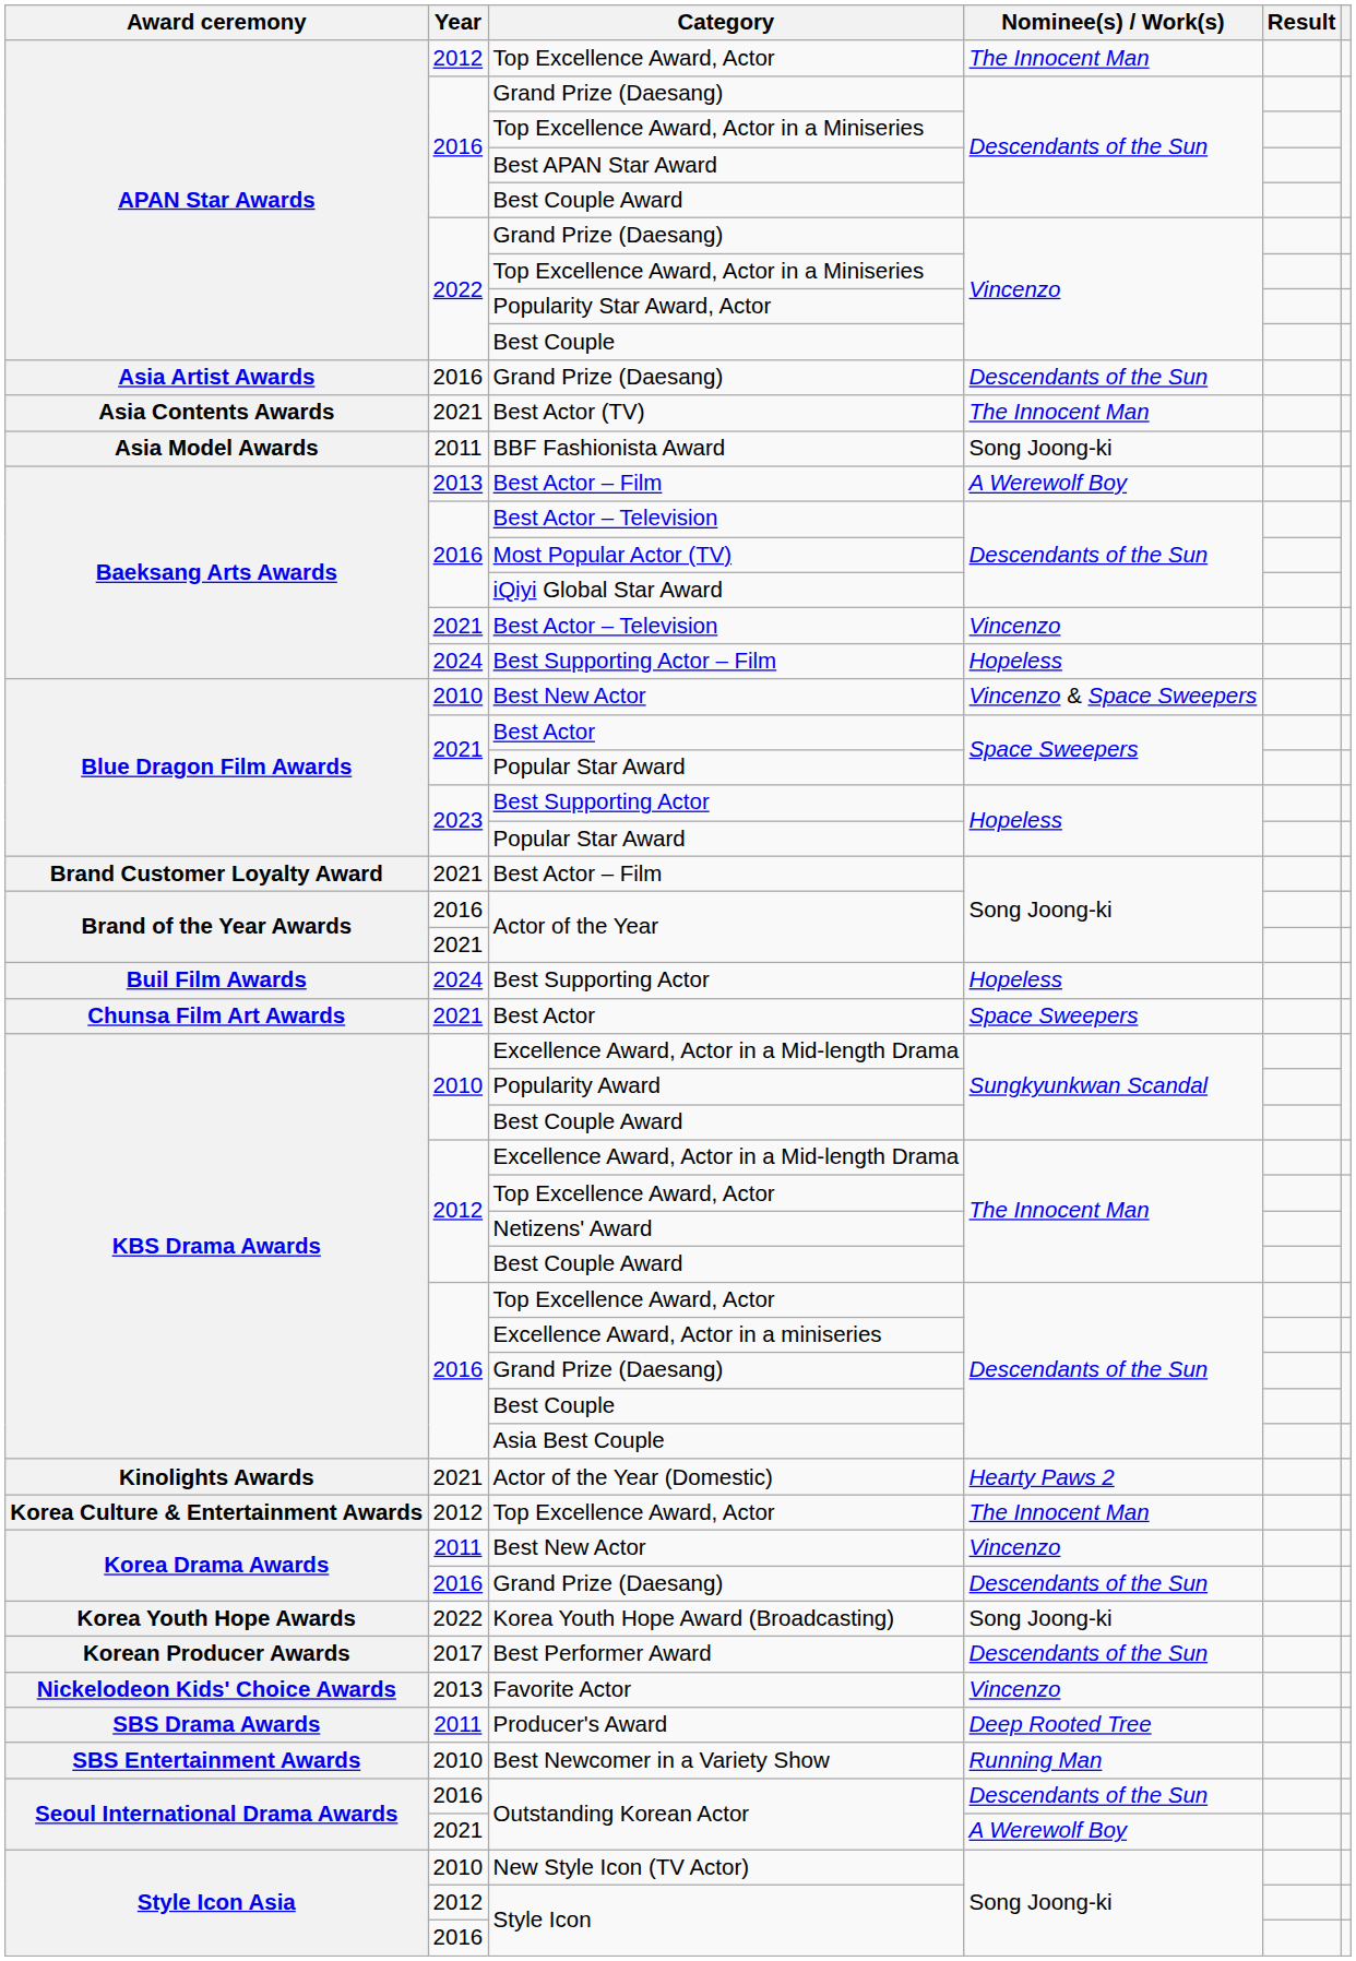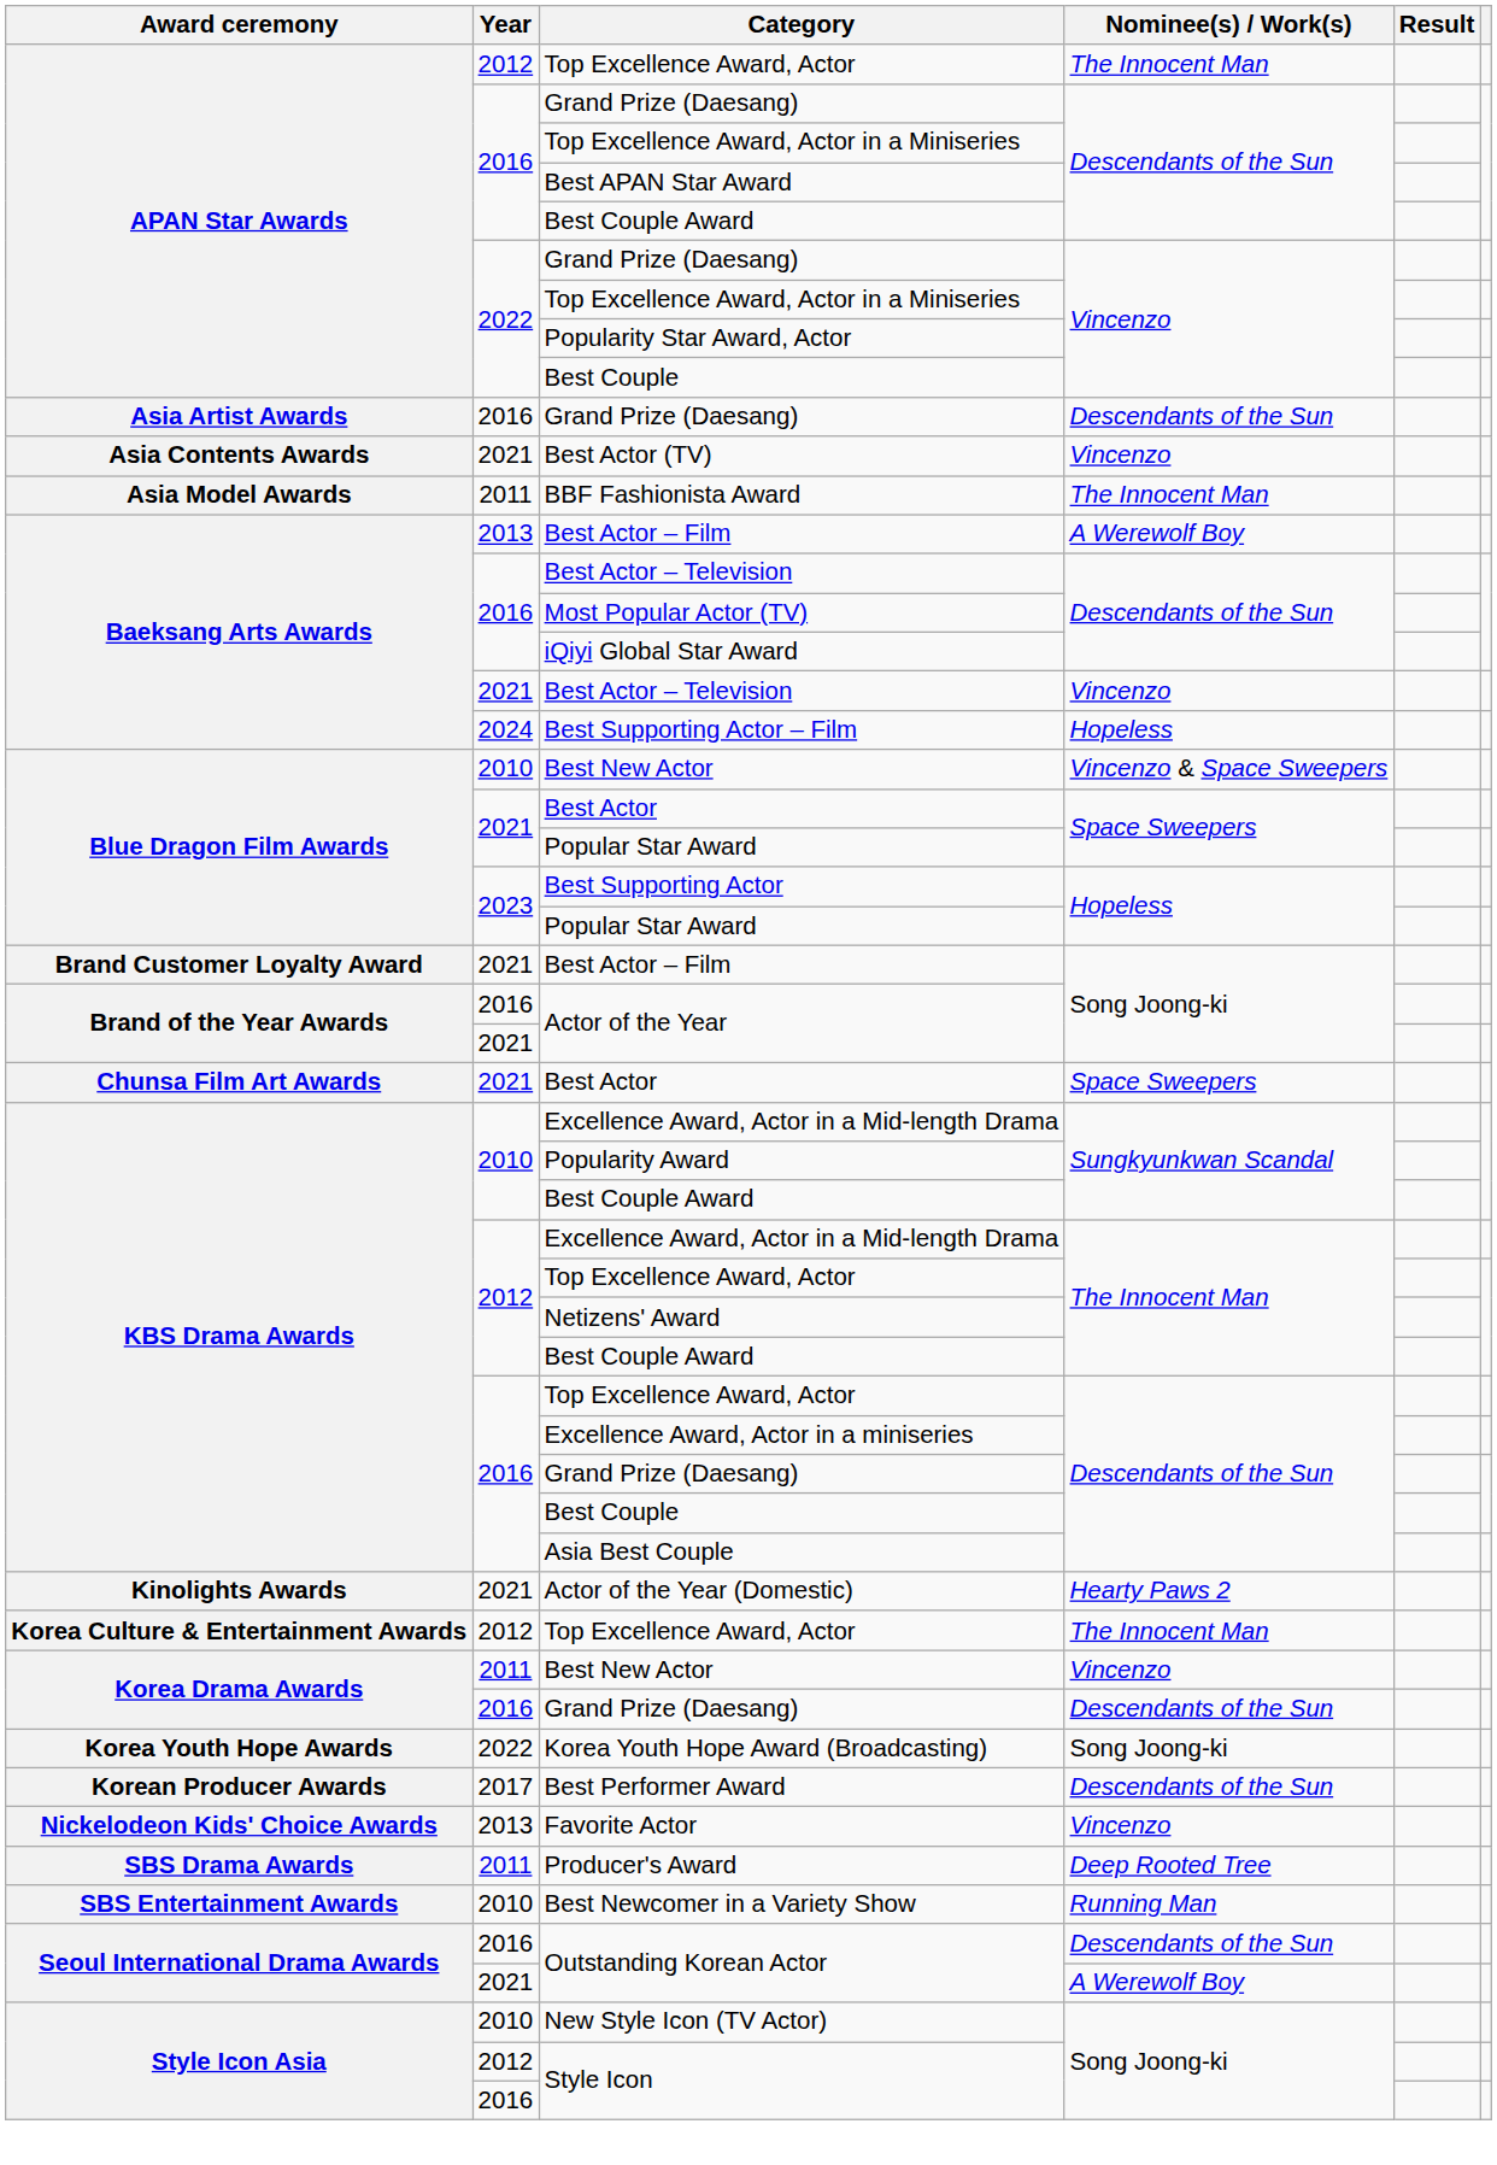 <table class="wikitable plainrowheaders sortable">
 <tr>
 <th scope="col">Award ceremony</th>
 <th scope="col">Year</th>
 <th scope="col">Category</th>
 <th scope="col">Nominee(s) / Work(s)</th>
 <th scope="col">Result</th>
 <th scope="col" class="unsortable"></th>
 </tr>
 <tr>
 <th scope="row" rowspan="9"><a href='#'>APAN Star Awards</a></th>
 <td style="text-align:center"><a href='#'>2012</a></td>
 <td>Top Excellence Award, Actor</td>
 <td><em><a href='#'>The Innocent Man</a></em></td>
 <td></td>
 <td style="text-align:center"></td>
 </tr>
 <tr>
 <td rowspan="4" style="text-align:center"><a href='#'>2016</a></td>
 <td>Grand Prize (Daesang)</td>
 <td rowspan="4"><em><a href='#'>Descendants of the Sun</a></em></td>
 <td></td>
 <td rowspan="4" style="text-align:center"></td>
 </tr>
 <tr>
 <td>Top Excellence Award, Actor in a Miniseries</td>
 <td></td>
 </tr>
 <tr>
 <td>Best APAN Star Award</td>
 <td></td>
 </tr>
 <tr>
 <td>Best Couple Award </td>
 <td></td>
 </tr>
 <tr>
 <td rowspan="4" style="text-align:center"><a href='#'>2022</a></td>
 <td>Grand Prize (Daesang)</td>
 <td rowspan="4"><em><a href='#'>Vincenzo</a></em></td>
 <td></td>
 <td style="text-align:center"></td>
 </tr>
 <tr>
 <td>Top Excellence Award, Actor in a Miniseries</td>
 <td></td>
 <td style="text-align:center"></td>
 </tr>
 <tr>
 <td>Popularity Star Award, Actor</td>
 <td></td>
 <td style="text-align:center"></td>
 </tr>
 <tr>
 <td>Best Couple </td>
 <td></td>
 <td style="text-align:center"></td>
 </tr>
 <tr>
 <th scope="row"><a href='#'>Asia Artist Awards</a></th>
 <td style="text-align:center">2016</td>
 <td>Grand Prize (Daesang)</td>
 <td><em><a href='#'>Descendants of the Sun</a></em></td>
 <td></td>
 <td style="text-align:center"></td>
 </tr>
 <tr>
 <th scope="row">Asia Contents Awards</th>
 <td style="text-align:center">2021</td>
 <td>Best Actor (TV)</td>
-<td><em><a href='#'>The Innocent Man</a></em></td>
+<td><em><a href='#'>Vincenzo</a></em></td>
 <td></td>
 <td style="text-align:center"></td>
 </tr>
 <tr>
 <th scope="row">Asia Model Awards</th>
 <td style="text-align:center">2011</td>
 <td>BBF Fashionista Award</td>
-<td>Song Joong-ki</td>
+<td><em><a href='#'>The Innocent Man</a></em></td>
 <td></td>
 <td style="text-align:center"></td>
 </tr>
 <tr>
 <th scope="row" rowspan="6"><a href='#'>Baeksang Arts Awards</a></th>
 <td style="text-align:center"><a href='#'>2013</a></td>
 <td><a href='#'>Best Actor – Film</a></td>
 <td><em><a href='#'>A Werewolf Boy</a></em></td>
 <td></td>
 <td style="text-align:center"></td>
 </tr>
 <tr>
 <td rowspan="3" style="text-align:center"><a href='#'>2016</a></td>
 <td><a href='#'>Best Actor – Television</a></td>
 <td rowspan="3"><em><a href='#'>Descendants of the Sun</a></em></td>
 <td></td>
 <td rowspan="3" style="text-align:center"></td>
 </tr>
 <tr>
 <td><a href='#'>Most Popular Actor (TV)</a></td>
 <td></td>
 </tr>
 <tr>
 <td><a href='#'>iQiyi</a> Global Star Award</td>
 <td></td>
 </tr>
 <tr>
 <td style="text-align:center"><a href='#'>2021</a></td>
 <td><a href='#'>Best Actor – Television</a></td>
 <td><em><a href='#'>Vincenzo</a></em></td>
 <td></td>
 <td style="text-align:center"></td>
 </tr>
 <tr>
 <td style="text-align:center"><a href='#'>2024</a></td>
 <td><a href='#'>Best Supporting Actor – Film</a></td>
 <td><em><a href='#'>Hopeless</a></em></td>
 <td></td>
 <td style="text-align:center"></td>
 </tr>
 <tr>
 <th scope="row" rowspan="5"><a href='#'>Blue Dragon Film Awards</a></th>
 <td style="text-align:center"><a href='#'>2010</a></td>
 <td><a href='#'>Best New Actor</a></td>
 <td><em><a href='#'>Vincenzo</a></em> & <em><a href='#'>Space Sweepers</a></em></td>
 <td></td>
 <td style="text-align:center"></td>
 </tr>
 <tr>
 <td rowspan="2" style="text-align:center"><a href='#'>2021</a></td>
 <td><a href='#'>Best Actor</a></td>
 <td rowspan="2"><em><a href='#'>Space Sweepers</a></em></td>
 <td></td>
 <td style="text-align:center"></td>
 </tr>
 <tr>
 <td>Popular Star Award</td>
 <td></td>
 <td style="text-align:center"></td>
 </tr>
 <tr>
 <td rowspan="2" style="text-align:center"><a href='#'>2023</a></td>
 <td><a href='#'>Best Supporting Actor</a></td>
 <td rowspan="2"><em><a href='#'>Hopeless</a></em></td>
 <td></td>
 <td style="text-align:center"></td>
 </tr>
 <tr>
 <td>Popular Star Award</td>
 <td></td>
 <td style="text-align:center"></td>
 </tr>
 <tr>
 <th scope="row">Brand Customer Loyalty Award</th>
 <td style="text-align:center">2021</td>
 <td>Best Actor – Film</td>
 <td rowspan="3">Song Joong-ki</td>
 <td></td>
 <td style="text-align:center"></td>
 </tr>
 <tr>
 <th scope="row" rowspan="2">Brand of the Year Awards</th>
 <td style="text-align:center">2016</td>
 <td rowspan="2">Actor of the Year</td>
 <td></td>
 <td style="text-align:center"></td>
 </tr>
 <tr>
 <td style="text-align:center">2021</td>
-<td></td>
-<td style="text-align:center"></td>
-</tr>
-<tr>
-<th scope="row"><a href='#'>Buil Film Awards</a></th>
-<td style="text-align:center"><a href='#'>2024</a></td>
-<td>Best Supporting Actor</td>
-<td><em><a href='#'>Hopeless</a></em></td>
 <td></td>
 <td style="text-align:center"></td>
 </tr>
 <tr>
 <th scope="row"><a href='#'>Chunsa Film Art Awards</a></th>
 <td style="text-align:center"><a href='#'>2021</a></td>
 <td>Best Actor</td>
 <td><em><a href='#'>Space Sweepers</a></em></td>
 <td></td>
 <td style="text-align:center"></td>
 </tr>
 <tr>
 <th scope="row" rowspan="12"><a href='#'>KBS Drama Awards</a></th>
 <td rowspan="3" style="text-align:center"><a href='#'>2010</a></td>
 <td>Excellence Award, Actor in a Mid-length Drama</td>
 <td rowspan="3"><em><a href='#'>Sungkyunkwan Scandal</a></em></td>
 <td></td>
 <td rowspan="3" style="text-align:center"></td>
 </tr>
 <tr>
 <td>Popularity Award</td>
 <td></td>
 </tr>
 <tr>
 <td>Best Couple Award </td>
 <td></td>
 </tr>
 <tr>
 <td rowspan="4" style="text-align:center"><a href='#'>2012</a></td>
 <td>Excellence Award, Actor in a Mid-length Drama</td>
 <td rowspan="4"><em><a href='#'>The Innocent Man</a></em></td>
 <td></td>
 <td style="text-align:center"></td>
 </tr>
 <tr>
 <td>Top Excellence Award, Actor</td>
 <td></td>
 <td rowspan="3" style="text-align:center"></td>
 </tr>
 <tr>
 <td>Netizens' Award</td>
 <td></td>
 </tr>
 <tr>
 <td>Best Couple Award </td>
 <td></td>
 </tr>
 <tr>
 <td rowspan="5" style="text-align:center"><a href='#'>2016</a></td>
 <td>Top Excellence Award, Actor</td>
 <td rowspan="5"><em><a href='#'>Descendants of the Sun</a></em></td>
 <td></td>
 <td style="text-align:center"></td>
 </tr>
 <tr>
 <td>Excellence Award, Actor in a miniseries</td>
 <td></td>
 <td style="text-align:center"></td>
 </tr>
 <tr>
 <td>Grand Prize (Daesang)</td>
 <td></td>
 <td rowspan="2" style="text-align:center"></td>
 </tr>
 <tr>
 <td>Best Couple </td>
 <td></td>
 </tr>
 <tr>
 <td>Asia Best Couple </td>
 <td></td>
 <td style="text-align:center"></td>
 </tr>
 <tr>
 <th scope="row">Kinolights Awards</th>
 <td style="text-align:center">2021</td>
 <td>Actor of the Year (Domestic)</td>
 <td><em><a href='#'>Hearty Paws 2</a></em></td>
 <td></td>
 <td style="text-align:center"></td>
 </tr>
 <tr>
 <th scope="row">Korea Culture & Entertainment Awards</th>
 <td style="text-align:center">2012</td>
 <td>Top Excellence Award, Actor</td>
 <td><em><a href='#'>The Innocent Man</a></em></td>
 <td></td>
 <td style="text-align:center"></td>
 </tr>
 <tr>
 <th scope="row" rowspan="2"><a href='#'>Korea Drama Awards</a></th>
 <td style="text-align:center"><a href='#'>2011</a></td>
 <td>Best New Actor</td>
 <td><em><a href='#'>Vincenzo</a></em></td>
 <td></td>
 <td style="text-align:center"></td>
 </tr>
 <tr>
 <td style="text-align:center"><a href='#'>2016</a></td>
 <td>Grand Prize (Daesang)</td>
 <td><em><a href='#'>Descendants of the Sun</a></em></td>
 <td></td>
 <td style="text-align:center"></td>
 </tr>
 <tr>
 <th scope="row">Korea Youth Hope Awards</th>
 <td style="text-align:center">2022</td>
 <td>Korea Youth Hope Award (Broadcasting)</td>
 <td>Song Joong-ki</td>
 <td></td>
 <td style="text-align:center"></td>
 </tr>
 <tr>
 <th scope="row">Korean Producer Awards</th>
 <td style="text-align:center">2017</td>
 <td>Best Performer Award</td>
 <td><em><a href='#'>Descendants of the Sun</a></em></td>
 <td></td>
 <td style="text-align:center"></td>
 </tr>
 <tr>
 <th scope="row"><a href='#'>Nickelodeon Kids' Choice Awards</a></th>
 <td style="text-align:center">2013</td>
 <td>Favorite Actor</td>
 <td><em><a href='#'>Vincenzo</a></em></td>
 <td></td>
 <td style="text-align:center"></td>
 </tr>
 <tr>
 <th scope="row"><a href='#'>SBS Drama Awards</a></th>
 <td style="text-align:center"><a href='#'>2011</a></td>
 <td>Producer's Award</td>
 <td><em><a href='#'>Deep Rooted Tree</a></em></td>
 <td></td>
 <td style="text-align:center"></td>
 </tr>
 <tr>
 <th scope="row"><a href='#'>SBS Entertainment Awards</a></th>
 <td style="text-align:center">2010</td>
 <td>Best Newcomer in a Variety Show</td>
 <td><em><a href='#'>Running Man</a></em></td>
 <td></td>
 <td style="text-align:center"></td>
 </tr>
 <tr>
 <th scope="row" rowspan="2"><a href='#'>Seoul International Drama Awards</a></th>
 <td style="text-align:center">2016</td>
 <td rowspan="2">Outstanding Korean Actor</td>
 <td><em><a href='#'>Descendants of the Sun</a></em></td>
 <td></td>
 <td style="text-align:center"></td>
 </tr>
 <tr>
 <td style="text-align:center">2021</td>
 <td><em><a href='#'>A Werewolf Boy</a></em></td>
 <td></td>
 <td style="text-align:center"></td>
 </tr>
 <tr>
 <th scope="row" rowspan="3"><a href='#'>Style Icon Asia</a></th>
 <td style="text-align:center">2010</td>
 <td>New Style Icon (TV Actor)</td>
 <td rowspan="3">Song Joong-ki</td>
 <td></td>
 <td style="text-align:center"></td>
 </tr>
 <tr>
 <td style="text-align:center">2012</td>
 <td rowspan="2">Style Icon</td>
 <td></td>
 <td style="text-align:center"></td>
 </tr>
 <tr>
 <td style="text-align:center">2016</td>
 <td></td>
 <td style="text-align:center"></td>
 </tr>
 </table>
